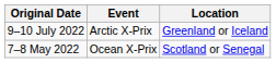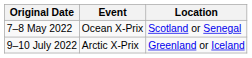 <table class="wikitable" style="font-size: 85%">
 <tr>
 <th>Original Date</th>
 <th>Event</th>
 <th>Location</th>
 </tr>
 <tr>
+<td>7–8 May 2022</td>
+<td>Ocean X-Prix</td>
+<td> <a href='#'>Scotland</a> or  <a href='#'>Senegal</a></td>
+</tr>
+<tr>
 <td>9–10 July 2022</td>
 <td>Arctic X-Prix</td>
 <td nowrap=""> <a href='#'>Greenland</a> or  <a href='#'>Iceland</a></td>
 </tr>
-<tr>
-<td>7–8 May 2022</td>
-<td>Ocean X-Prix</td>
-<td> <a href='#'>Scotland</a> or  <a href='#'>Senegal</a></td>
-</tr>
 </table>
